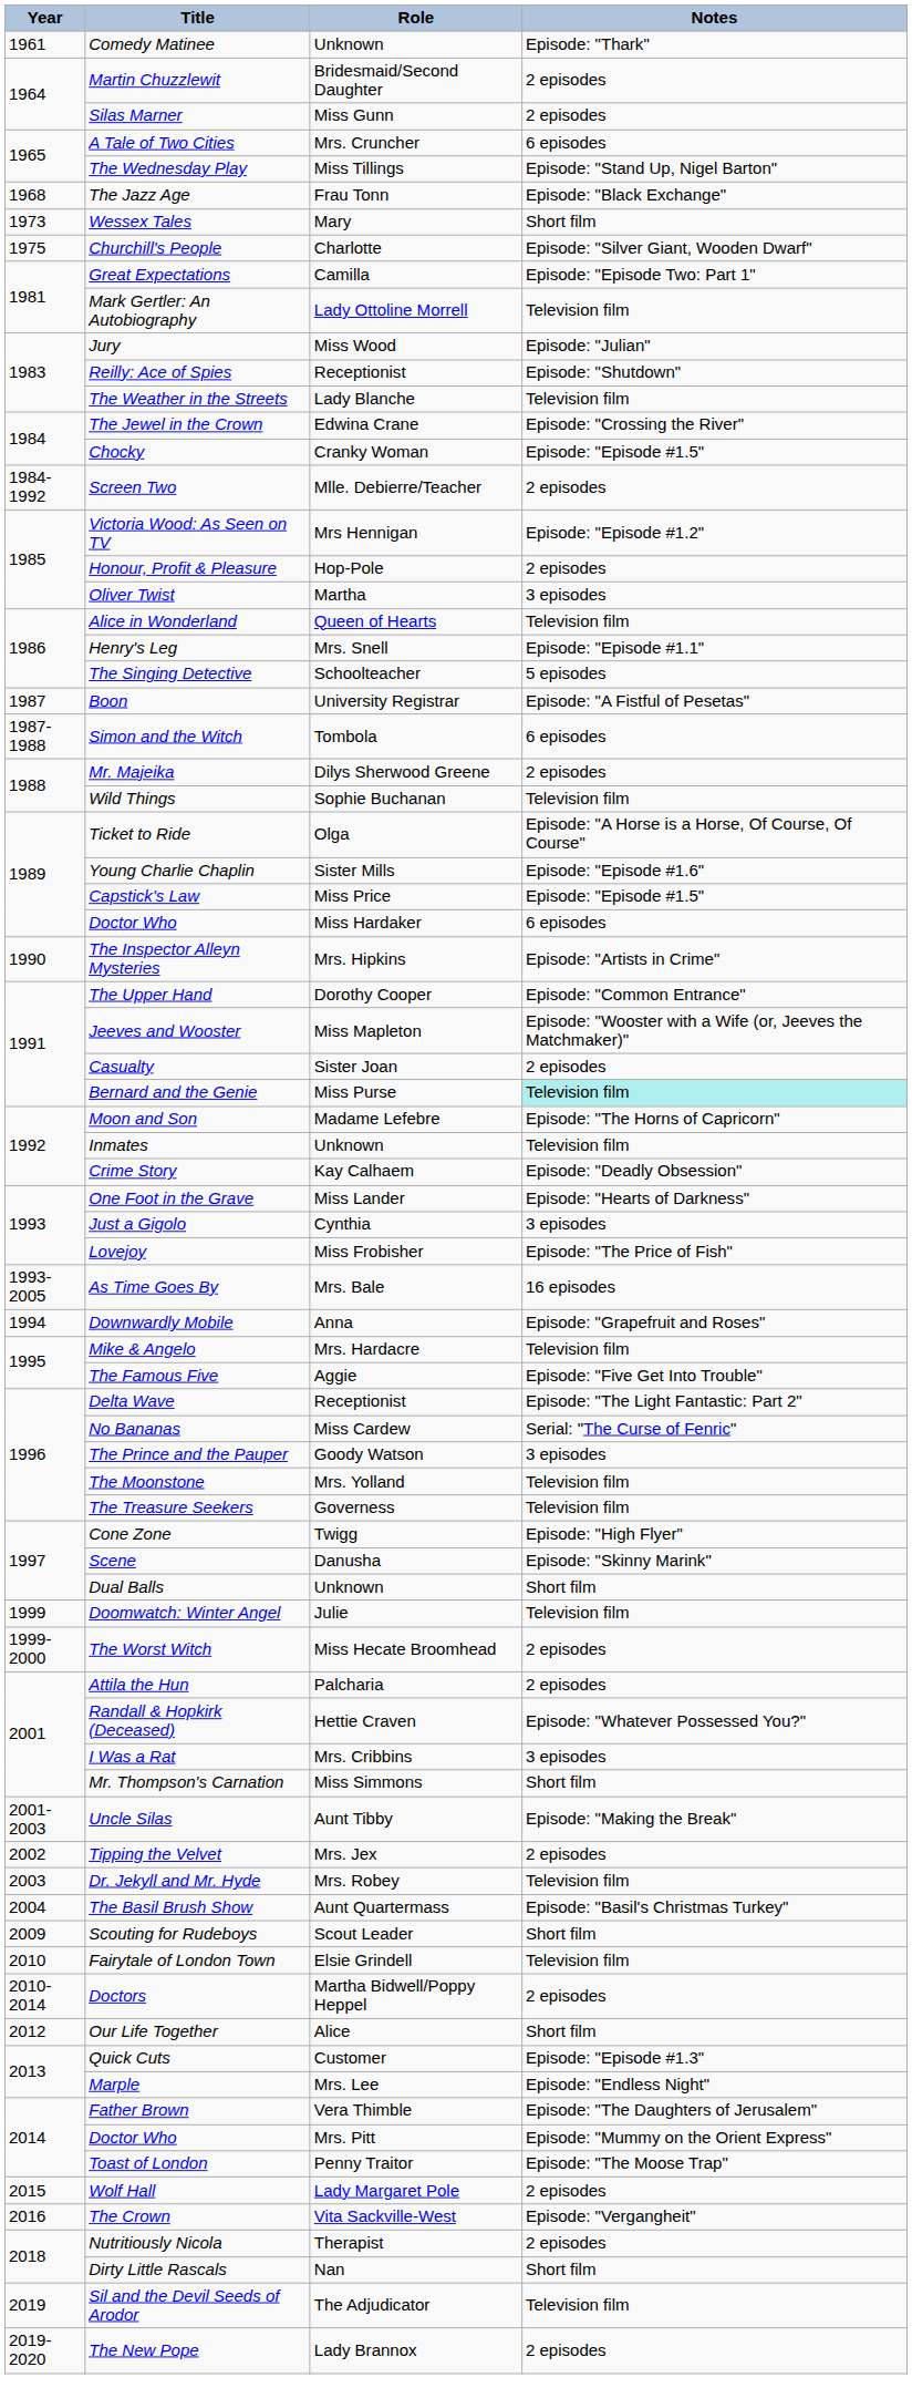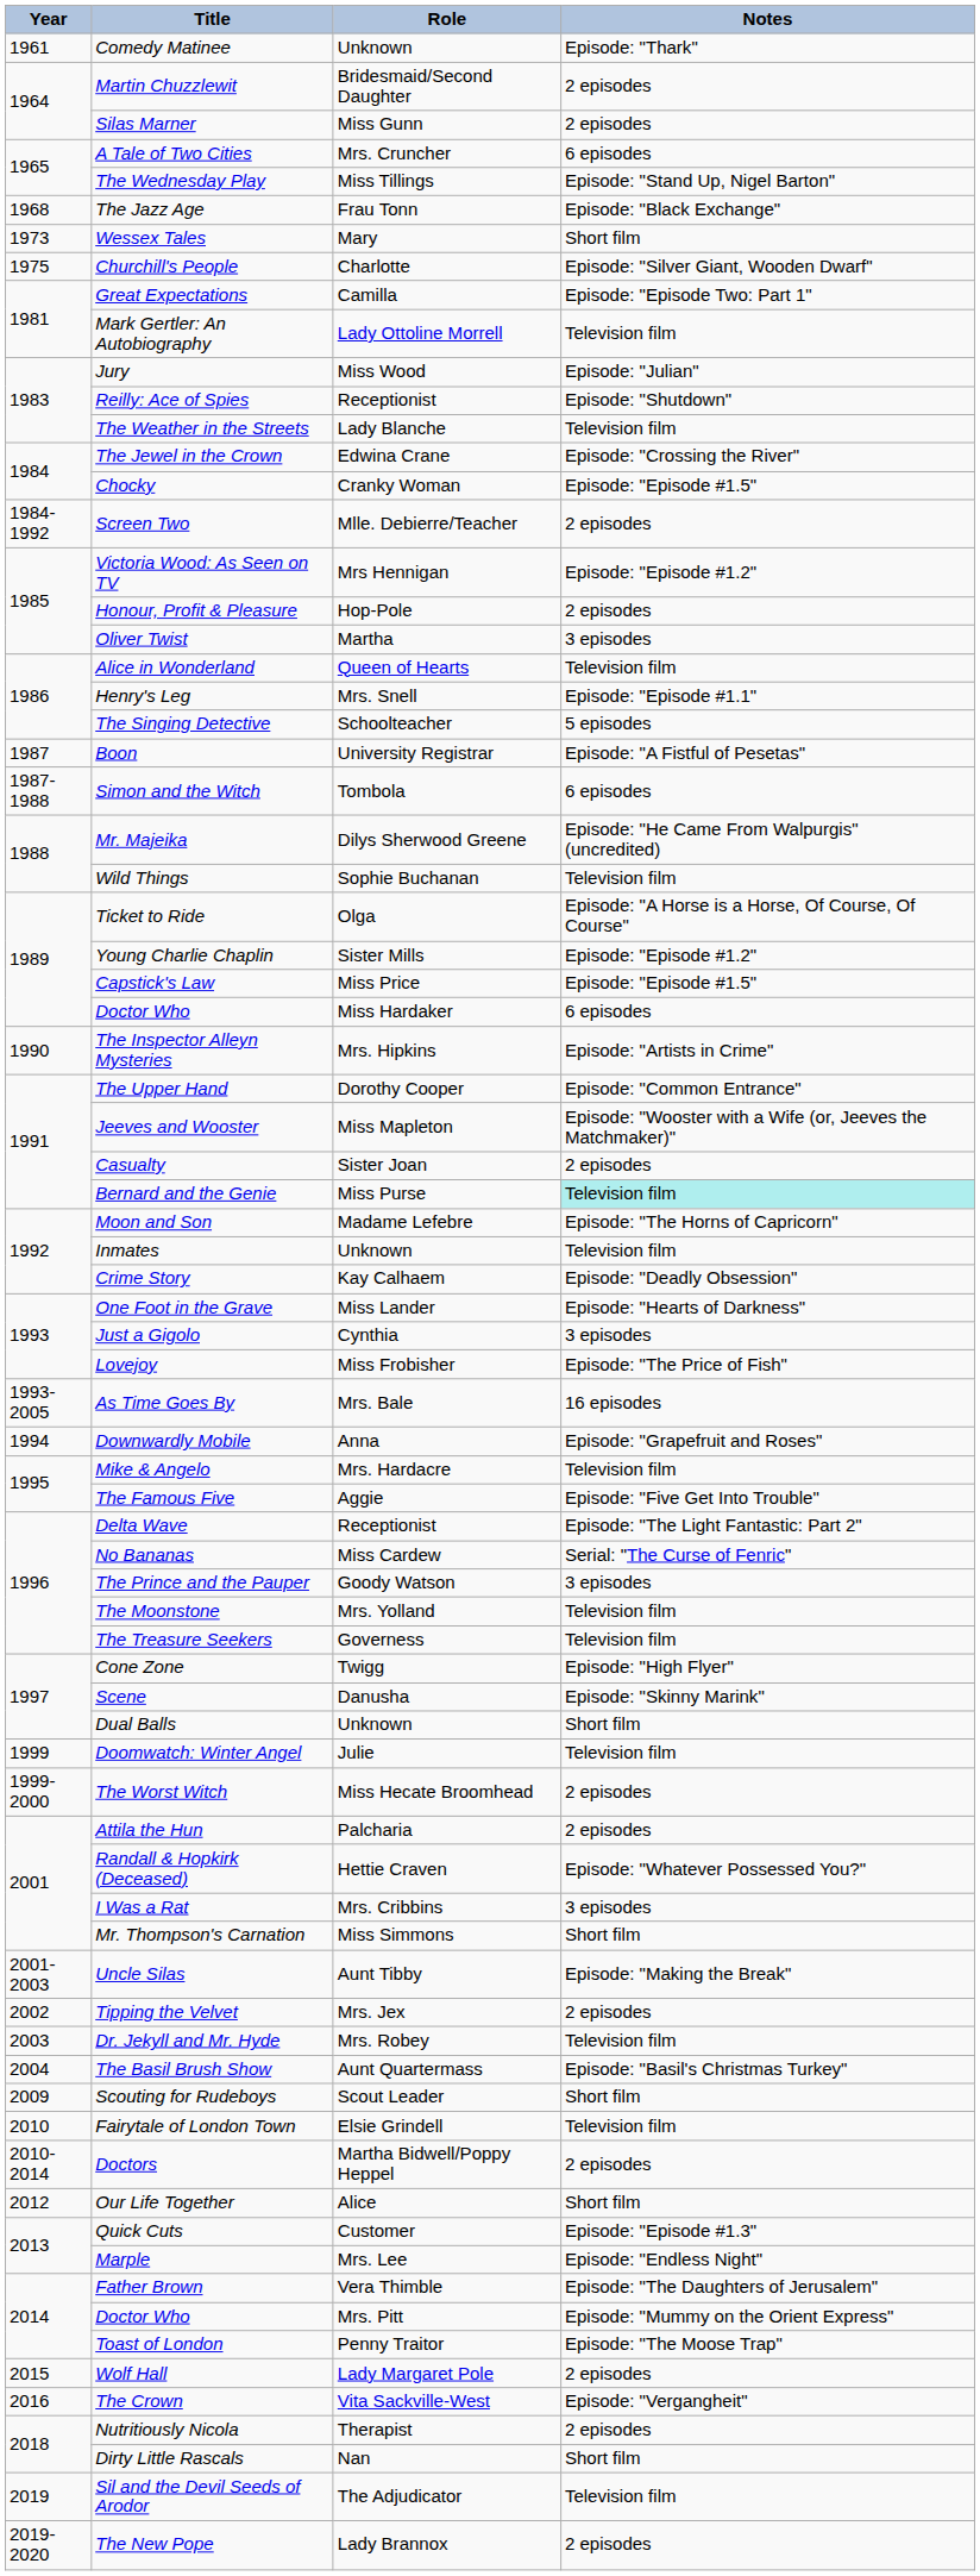 <table class="wikitable">
 <tr>
 <th style="background:#B0C4DE;">Year</th>
 <th style="background:#B0C4DE;">Title</th>
 <th style="background:#B0C4DE;">Role</th>
 <th style="background:#B0C4DE;">Notes</th>
 </tr>
 <tr>
 <td rowspan="1">1961</td>
 <td><em>Comedy Matinee</em></td>
 <td>Unknown</td>
 <td>Episode: "Thark"</td>
 </tr>
 <tr>
 <td rowspan="2">1964</td>
 <td><a href='#'><em>Martin Chuzzlewit</em></a></td>
 <td>Bridesmaid/Second Daughter</td>
 <td>2 episodes</td>
 </tr>
 <tr>
 <td><em><a href='#'>Silas Marner</a></em></td>
 <td>Miss Gunn</td>
 <td>2 episodes</td>
 </tr>
 <tr>
 <td rowspan="2">1965</td>
 <td><a href='#'><em>A Tale of Two Cities</em></a></td>
 <td>Mrs. Cruncher</td>
 <td>6 episodes</td>
 </tr>
 <tr>
 <td><em><a href='#'>The Wednesday Play</a></em></td>
 <td>Miss Tillings</td>
 <td>Episode: "Stand Up, Nigel Barton"</td>
 </tr>
 <tr>
 <td rowspan="1">1968</td>
 <td><em>The Jazz Age</em></td>
 <td>Frau Tonn</td>
 <td>Episode: "Black Exchange"</td>
 </tr>
 <tr>
 <td rowspan="1">1973</td>
 <td><em><a href='#'>Wessex Tales</a></em></td>
 <td>Mary</td>
 <td>Short film</td>
 </tr>
 <tr>
 <td rowspan="1">1975</td>
 <td><em><a href='#'>Churchill's People</a></em></td>
 <td>Charlotte</td>
 <td>Episode: "Silver Giant, Wooden Dwarf"</td>
 </tr>
 <tr>
 <td rowspan="2">1981</td>
 <td><a href='#'><em>Great Expectations</em></a></td>
 <td>Camilla</td>
 <td>Episode: "Episode Two: Part 1"</td>
 </tr>
 <tr>
 <td><em>Mark Gertler: An Autobiography</em></td>
 <td><a href='#'>Lady Ottoline Morrell</a></td>
 <td>Television film</td>
 </tr>
 <tr>
 <td rowspan="3">1983</td>
 <td><em>Jury</em></td>
 <td>Miss Wood</td>
 <td>Episode: "Julian"</td>
 </tr>
 <tr>
 <td><a href='#'><em>Reilly: Ace of Spies</em></a></td>
 <td>Receptionist</td>
 <td>Episode: "Shutdown"</td>
 </tr>
 <tr>
 <td><a href='#'><em>The Weather in the Streets</em></a></td>
 <td>Lady Blanche</td>
 <td>Television film</td>
 </tr>
 <tr>
 <td rowspan="2">1984</td>
 <td><a href='#'><em>The Jewel in the Crown</em></a></td>
 <td>Edwina Crane</td>
 <td>Episode: "Crossing the River"</td>
 </tr>
 <tr>
 <td><a href='#'><em>Chocky</em></a></td>
 <td>Cranky Woman</td>
 <td>Episode: "Episode #1.5"</td>
 </tr>
 <tr>
 <td rowspan="1">1984-1992</td>
 <td><em><a href='#'>Screen Two</a></em></td>
 <td>Mlle. Debierre/Teacher</td>
 <td>2 episodes</td>
 </tr>
 <tr>
 <td rowspan="3">1985</td>
 <td><em><a href='#'>Victoria Wood: As Seen on TV</a></em></td>
 <td>Mrs Hennigan</td>
 <td>Episode: "Episode #1.2"</td>
 </tr>
 <tr>
 <td><a href='#'><em>Honour, Profit & Pleasure</em></a></td>
 <td>Hop-Pole</td>
 <td>2 episodes</td>
 </tr>
 <tr>
 <td><a href='#'><em>Oliver Twist</em></a></td>
 <td>Martha</td>
 <td>3 episodes</td>
 </tr>
 <tr>
 <td rowspan="3">1986</td>
 <td><a href='#'><em>Alice in Wonderland</em></a></td>
 <td><a href='#'>Queen of Hearts</a></td>
 <td>Television film</td>
 </tr>
 <tr>
 <td><em>Henry's Leg</em></td>
 <td>Mrs. Snell</td>
 <td>Episode: "Episode #1.1"</td>
 </tr>
 <tr>
 <td><em><a href='#'>The Singing Detective</a></em></td>
 <td>Schoolteacher</td>
 <td>5 episodes</td>
 </tr>
 <tr>
 <td rowspan="1">1987</td>
 <td><a href='#'><em>Boon</em></a></td>
 <td>University Registrar</td>
 <td>Episode: "A Fistful of Pesetas"</td>
 </tr>
 <tr>
 <td rowspan="1">1987-1988</td>
 <td><em><a href='#'>Simon and the Witch</a></em></td>
 <td>Tombola</td>
 <td>6 episodes</td>
 </tr>
 <tr>
 <td rowspan="2">1988</td>
 <td><a href='#'><em>Mr. Majeika</em></a></td>
 <td>Dilys Sherwood Greene</td>
-<td>2 episodes</td>
+<td>Episode: "He Came From Walpurgis"<br>(uncredited)<br></td>
 </tr>
 <tr>
 <td><em>Wild Things</em></td>
 <td>Sophie Buchanan</td>
 <td>Television film</td>
 </tr>
 <tr>
 <td rowspan="4">1989</td>
 <td><em>Ticket to Ride</em></td>
 <td>Olga</td>
 <td>Episode: "A Horse is a Horse, Of Course, Of Course"</td>
 </tr>
 <tr>
 <td><em>Young Charlie Chaplin</em></td>
 <td>Sister Mills</td>
-<td>Episode: "Episode #1.6"</td>
+<td>Episode: "Episode #1.2"</td>
 </tr>
 <tr>
 <td><em><a href='#'>Capstick's Law</a></em></td>
 <td>Miss Price</td>
 <td>Episode: "Episode #1.5"</td>
 </tr>
 <tr>
 <td><em><a href='#'>Doctor Who</a></em></td>
 <td>Miss Hardaker</td>
 <td>6 episodes</td>
 </tr>
 <tr>
 <td rowspan="1">1990</td>
 <td><em><a href='#'>The Inspector Alleyn Mysteries</a></em></td>
 <td>Mrs. Hipkins</td>
 <td>Episode: "Artists in Crime"</td>
 </tr>
 <tr>
 <td rowspan="4">1991</td>
 <td><a href='#'><em>The Upper Hand</em></a></td>
 <td>Dorothy Cooper</td>
 <td>Episode: "Common Entrance"</td>
 </tr>
 <tr>
 <td><em><a href='#'>Jeeves and Wooster</a></em></td>
 <td>Miss Mapleton</td>
 <td>Episode: "Wooster with a Wife (or, Jeeves the Matchmaker)"</td>
 </tr>
 <tr>
 <td><a href='#'><em>Casualty</em></a></td>
 <td>Sister Joan</td>
 <td>2 episodes</td>
 </tr>
 <tr>
 <td><em><a href='#'>Bernard and the Genie</a></em></td>
 <td>Miss Purse</td>
 <td style="background: paleturquoise;">Television film</td>
 </tr>
 <tr>
 <td rowspan="3">1992</td>
 <td><em><a href='#'>Moon and Son</a></em></td>
 <td>Madame Lefebre</td>
 <td>Episode: "The Horns of Capricorn"</td>
 </tr>
 <tr>
 <td><em>Inmates</em></td>
 <td>Unknown</td>
 <td>Television film</td>
 </tr>
 <tr>
 <td><a href='#'><em>Crime Story</em></a></td>
 <td>Kay Calhaem</td>
 <td>Episode: "Deadly Obsession"</td>
 </tr>
 <tr>
 <td rowspan="3">1993</td>
 <td><em><a href='#'>One Foot in the Grave</a></em></td>
 <td>Miss Lander</td>
 <td>Episode: "Hearts of Darkness"</td>
 </tr>
 <tr>
 <td><a href='#'><em>Just a Gigolo</em></a></td>
 <td>Cynthia</td>
 <td>3 episodes</td>
 </tr>
 <tr>
 <td><em><a href='#'>Lovejoy</a></em></td>
 <td>Miss Frobisher</td>
 <td>Episode: "The Price of Fish"</td>
 </tr>
 <tr>
 <td rowspan="1">1993-2005</td>
 <td><a href='#'><em>As Time Goes By</em></a></td>
 <td>Mrs. Bale</td>
 <td>16 episodes</td>
 </tr>
 <tr>
 <td rowspan="1">1994</td>
 <td><em><a href='#'>Downwardly Mobile</a></em></td>
 <td>Anna</td>
 <td>Episode: "Grapefruit and Roses"</td>
 </tr>
 <tr>
 <td rowspan="2">1995</td>
 <td><a href='#'><em>Mike & Angelo</em></a></td>
 <td>Mrs. Hardacre</td>
 <td>Television film</td>
 </tr>
 <tr>
 <td><a href='#'><em>The Famous Five</em></a></td>
 <td>Aggie</td>
 <td>Episode: "Five Get Into Trouble"</td>
 </tr>
 <tr>
 <td rowspan="5">1996</td>
 <td><em><a href='#'>Delta Wave</a></em></td>
 <td>Receptionist</td>
 <td>Episode: "The Light Fantastic: Part 2"</td>
 </tr>
 <tr>
 <td><em><a href='#'>No Bananas</a></em></td>
 <td>Miss Cardew</td>
 <td>Serial: "<a href='#'>The Curse of Fenric</a>"</td>
 </tr>
 <tr>
 <td><em><a href='#'>The Prince and the Pauper</a></em></td>
 <td>Goody Watson</td>
 <td>3 episodes</td>
 </tr>
 <tr>
 <td><a href='#'><em>The Moonstone</em></a></td>
 <td>Mrs. Yolland</td>
 <td>Television film</td>
 </tr>
 <tr>
 <td><a href='#'><em>The Treasure Seekers</em></a></td>
 <td>Governess</td>
 <td>Television film</td>
 </tr>
 <tr>
 <td rowspan="3">1997</td>
 <td><em>Cone Zone</em></td>
 <td>Twigg</td>
 <td>Episode: "High Flyer"</td>
 </tr>
 <tr>
 <td><a href='#'><em>Scene</em></a></td>
 <td>Danusha</td>
 <td>Episode: "Skinny Marink"</td>
 </tr>
 <tr>
 <td><em>Dual Balls</em></td>
 <td>Unknown</td>
 <td>Short film</td>
 </tr>
 <tr>
 <td rowspan="1">1999</td>
 <td><a href='#'><em>Doomwatch: Winter Angel</em></a></td>
 <td>Julie</td>
 <td>Television film</td>
 </tr>
 <tr>
 <td rowspan="1">1999-2000</td>
 <td><a href='#'><em>The Worst Witch</em></a></td>
 <td>Miss Hecate Broomhead</td>
 <td>2 episodes</td>
 </tr>
 <tr>
 <td rowspan="4">2001</td>
 <td><a href='#'><em>Attila the Hun</em></a></td>
 <td>Palcharia</td>
 <td>2 episodes</td>
 </tr>
 <tr>
 <td><a href='#'><em>Randall & Hopkirk (Deceased)</em></a></td>
 <td>Hettie Craven</td>
 <td>Episode: "Whatever Possessed You?"</td>
 </tr>
 <tr>
 <td><em><a href='#'>I Was a Rat</a></em></td>
 <td>Mrs. Cribbins</td>
 <td>3 episodes</td>
 </tr>
 <tr>
 <td><em>Mr. Thompson's Carnation</em></td>
 <td>Miss Simmons</td>
 <td>Short film</td>
 </tr>
 <tr>
 <td rowspan="1">2001-2003</td>
 <td><a href='#'><em>Uncle Silas</em></a></td>
 <td>Aunt Tibby</td>
 <td>Episode: "Making the Break"</td>
 </tr>
 <tr>
 <td rowspan="1">2002</td>
 <td><a href='#'><em>Tipping the Velvet</em></a></td>
 <td>Mrs. Jex</td>
 <td>2 episodes</td>
 </tr>
 <tr>
 <td rowspan="1">2003</td>
 <td><a href='#'><em>Dr. Jekyll and Mr. Hyde</em></a></td>
 <td>Mrs. Robey</td>
 <td>Television film</td>
 </tr>
 <tr>
 <td rowspan="1">2004</td>
 <td><em><a href='#'>The Basil Brush Show</a></em></td>
 <td>Aunt Quartermass</td>
 <td>Episode: "Basil's Christmas Turkey"</td>
 </tr>
 <tr>
 <td rowspan="1">2009</td>
 <td><em>Scouting for Rudeboys</em></td>
 <td>Scout Leader</td>
 <td>Short film</td>
 </tr>
 <tr>
 <td rowspan="1">2010</td>
 <td><em>Fairytale of London Town</em></td>
 <td>Elsie Grindell</td>
 <td>Television film</td>
 </tr>
 <tr>
 <td rowspan="1">2010-2014</td>
 <td><a href='#'><em>Doctors</em></a></td>
 <td>Martha Bidwell/Poppy Heppel</td>
 <td>2 episodes</td>
 </tr>
 <tr>
 <td rowspan="1">2012</td>
 <td><em>Our Life Together</em></td>
 <td>Alice</td>
 <td>Short film</td>
 </tr>
 <tr>
 <td rowspan="2">2013</td>
 <td><em>Quick Cuts</em></td>
 <td>Customer</td>
 <td>Episode: "Episode #1.3"</td>
 </tr>
 <tr>
 <td><a href='#'><em>Marple</em></a></td>
 <td>Mrs. Lee</td>
 <td>Episode: "Endless Night"</td>
 </tr>
 <tr>
 <td rowspan="3">2014</td>
 <td><a href='#'><em>Father Brown</em></a></td>
 <td>Vera Thimble</td>
 <td>Episode: "The Daughters of Jerusalem"</td>
 </tr>
 <tr>
 <td><em><a href='#'>Doctor Who</a></em></td>
 <td>Mrs. Pitt</td>
 <td>Episode: "Mummy on the Orient Express"</td>
 </tr>
 <tr>
 <td><em><a href='#'>Toast of London</a></em></td>
 <td>Penny Traitor</td>
 <td>Episode: "The Moose Trap"</td>
 </tr>
 <tr>
 <td rowspan="1">2015</td>
 <td><a href='#'><em>Wolf Hall</em></a></td>
 <td><a href='#'>Lady Margaret Pole</a></td>
 <td>2 episodes</td>
 </tr>
 <tr>
 <td rowspan="1">2016</td>
 <td><a href='#'><em>The Crown</em></a></td>
 <td><a href='#'>Vita Sackville-West</a></td>
 <td>Episode: "Vergangheit"</td>
 </tr>
 <tr>
 <td rowspan="2">2018</td>
 <td><em>Nutritiously Nicola</em></td>
 <td>Therapist</td>
 <td>2 episodes</td>
 </tr>
 <tr>
 <td><em>Dirty Little Rascals</em></td>
 <td>Nan</td>
 <td>Short film</td>
 </tr>
 <tr>
 <td rowspan="1">2019</td>
 <td><em><a href='#'>Sil and the Devil Seeds of Arodor</a></em></td>
 <td>The Adjudicator</td>
 <td>Television film</td>
 </tr>
 <tr>
 <td rowspan="1">2019-2020</td>
 <td><em><a href='#'>The New Pope</a></em></td>
 <td>Lady Brannox</td>
 <td>2 episodes</td>
 </tr>
 </table>
